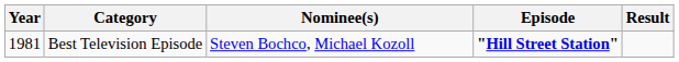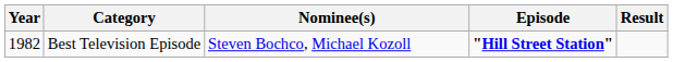 <table class="wikitable" style="font-size: 95%">
 <tr>
 <th>Year</th>
 <th>Category</th>
 <th style="width:40%;">Nominee(s)</th>
 <th>Episode</th>
 <th>Result</th>
 </tr>
 <tr>
-<td>1981</td>
+<td>1982</td>
 <td>Best Television Episode</td>
 <td><a href='#'>Steven Bochco</a>, <a href='#'>Michael Kozoll</a></td>
 <td><strong>"<a href='#'>Hill Street Station</a>"</strong></td>
 <td></td>
 </tr>
 </table>
